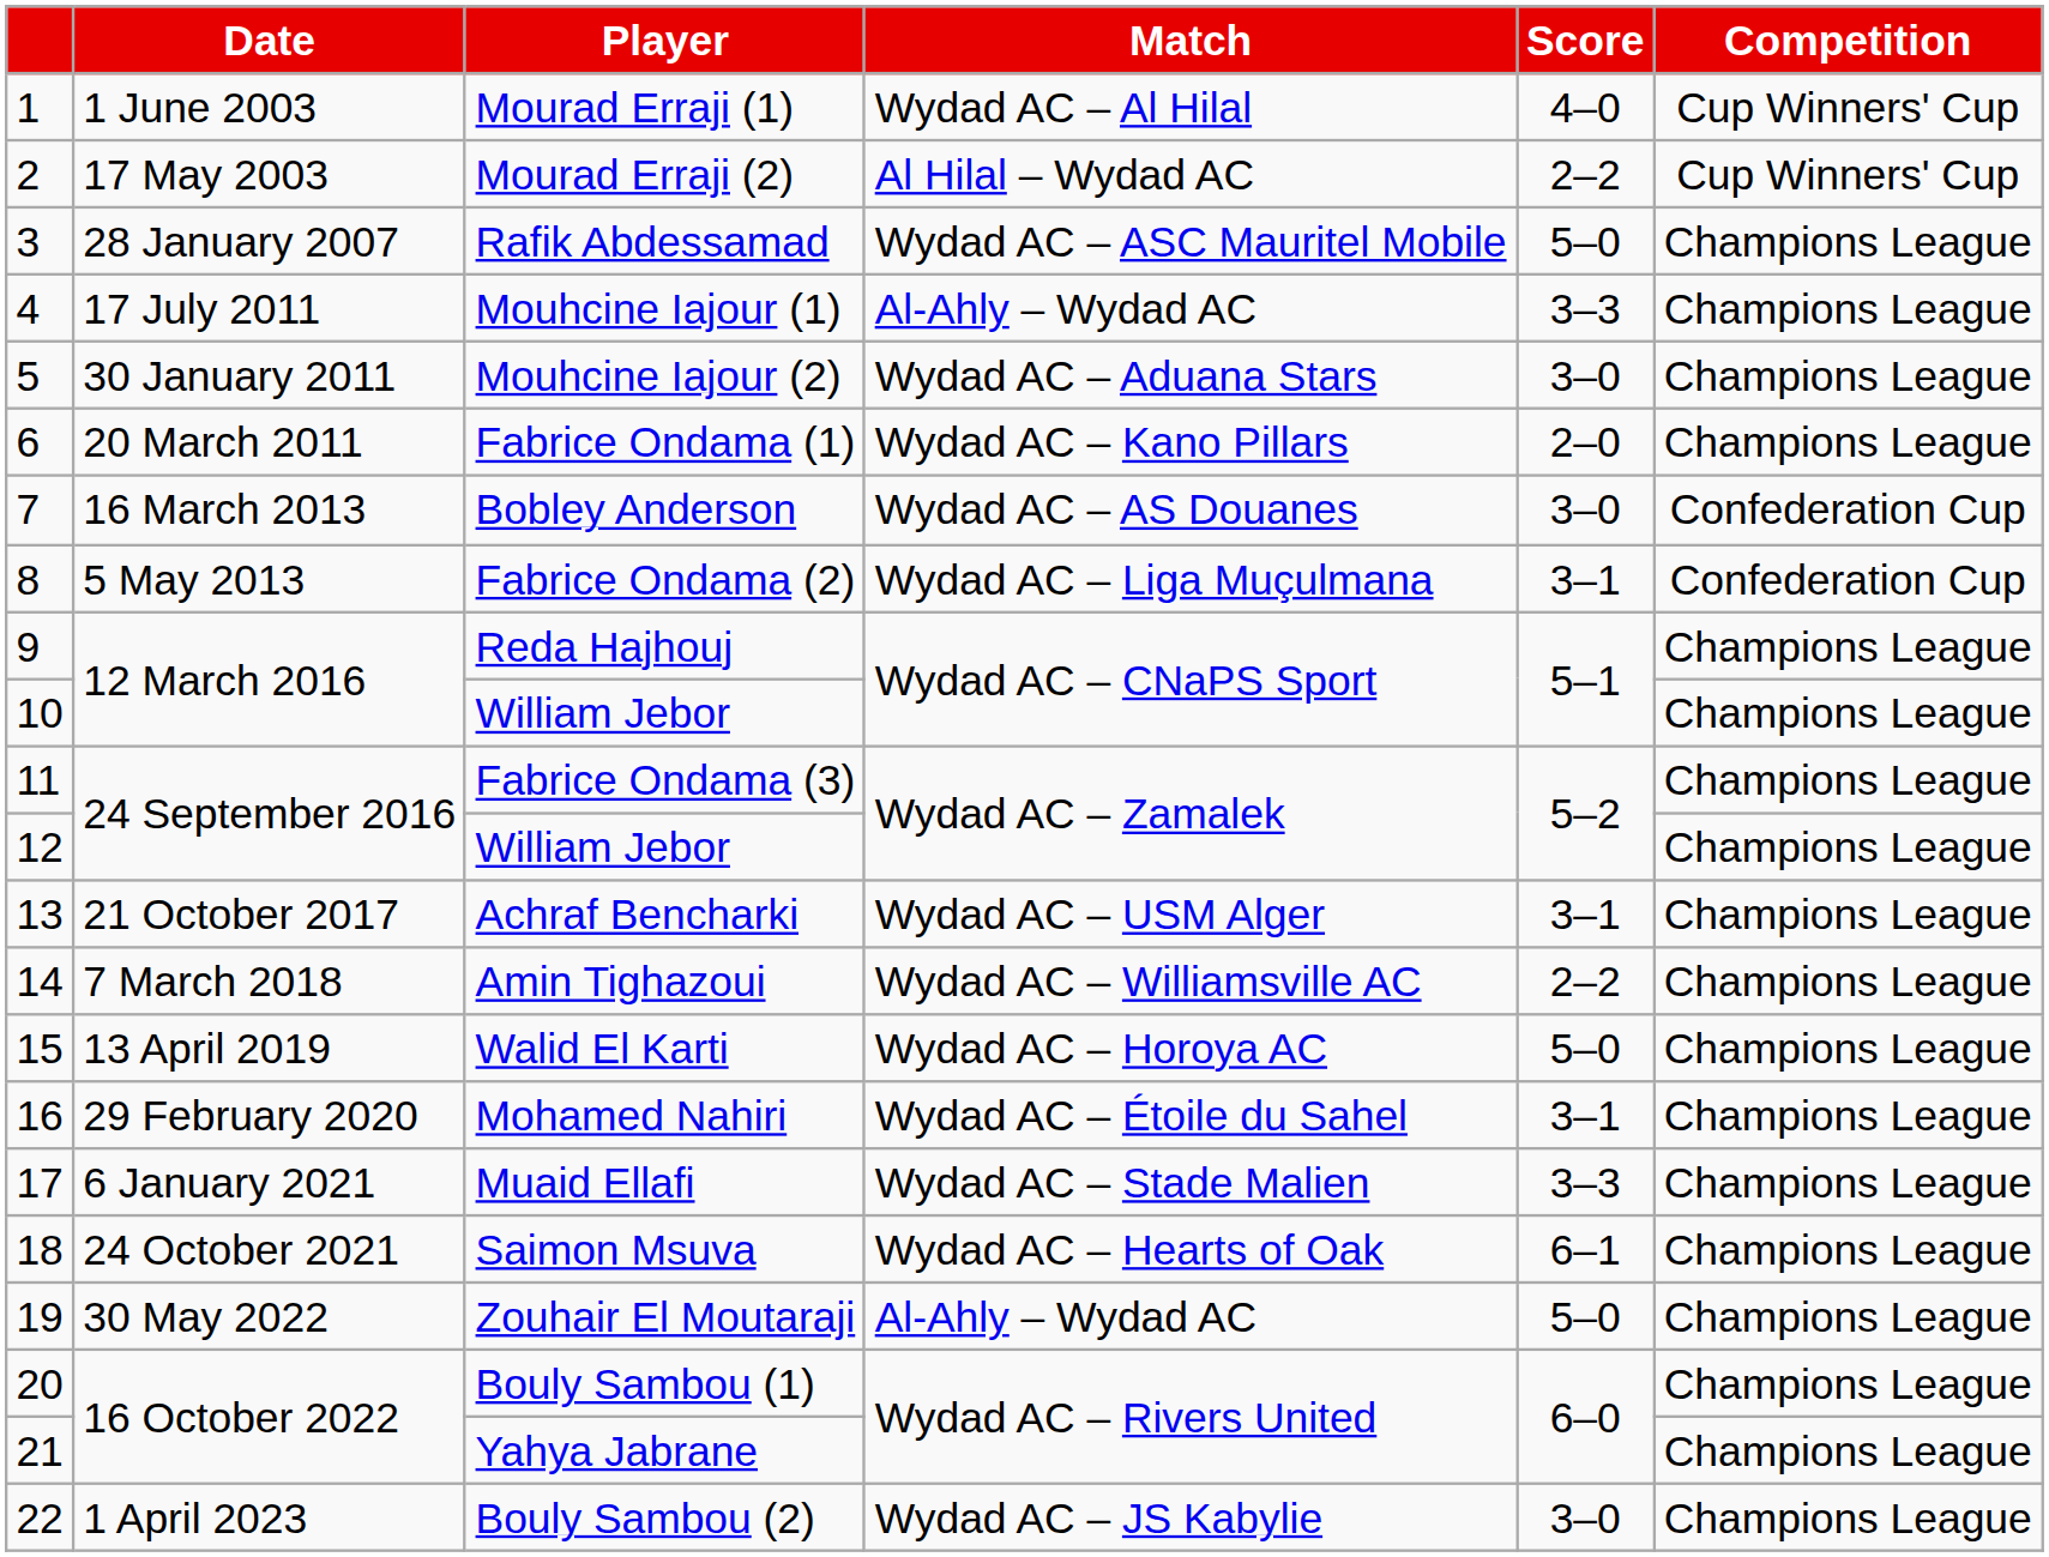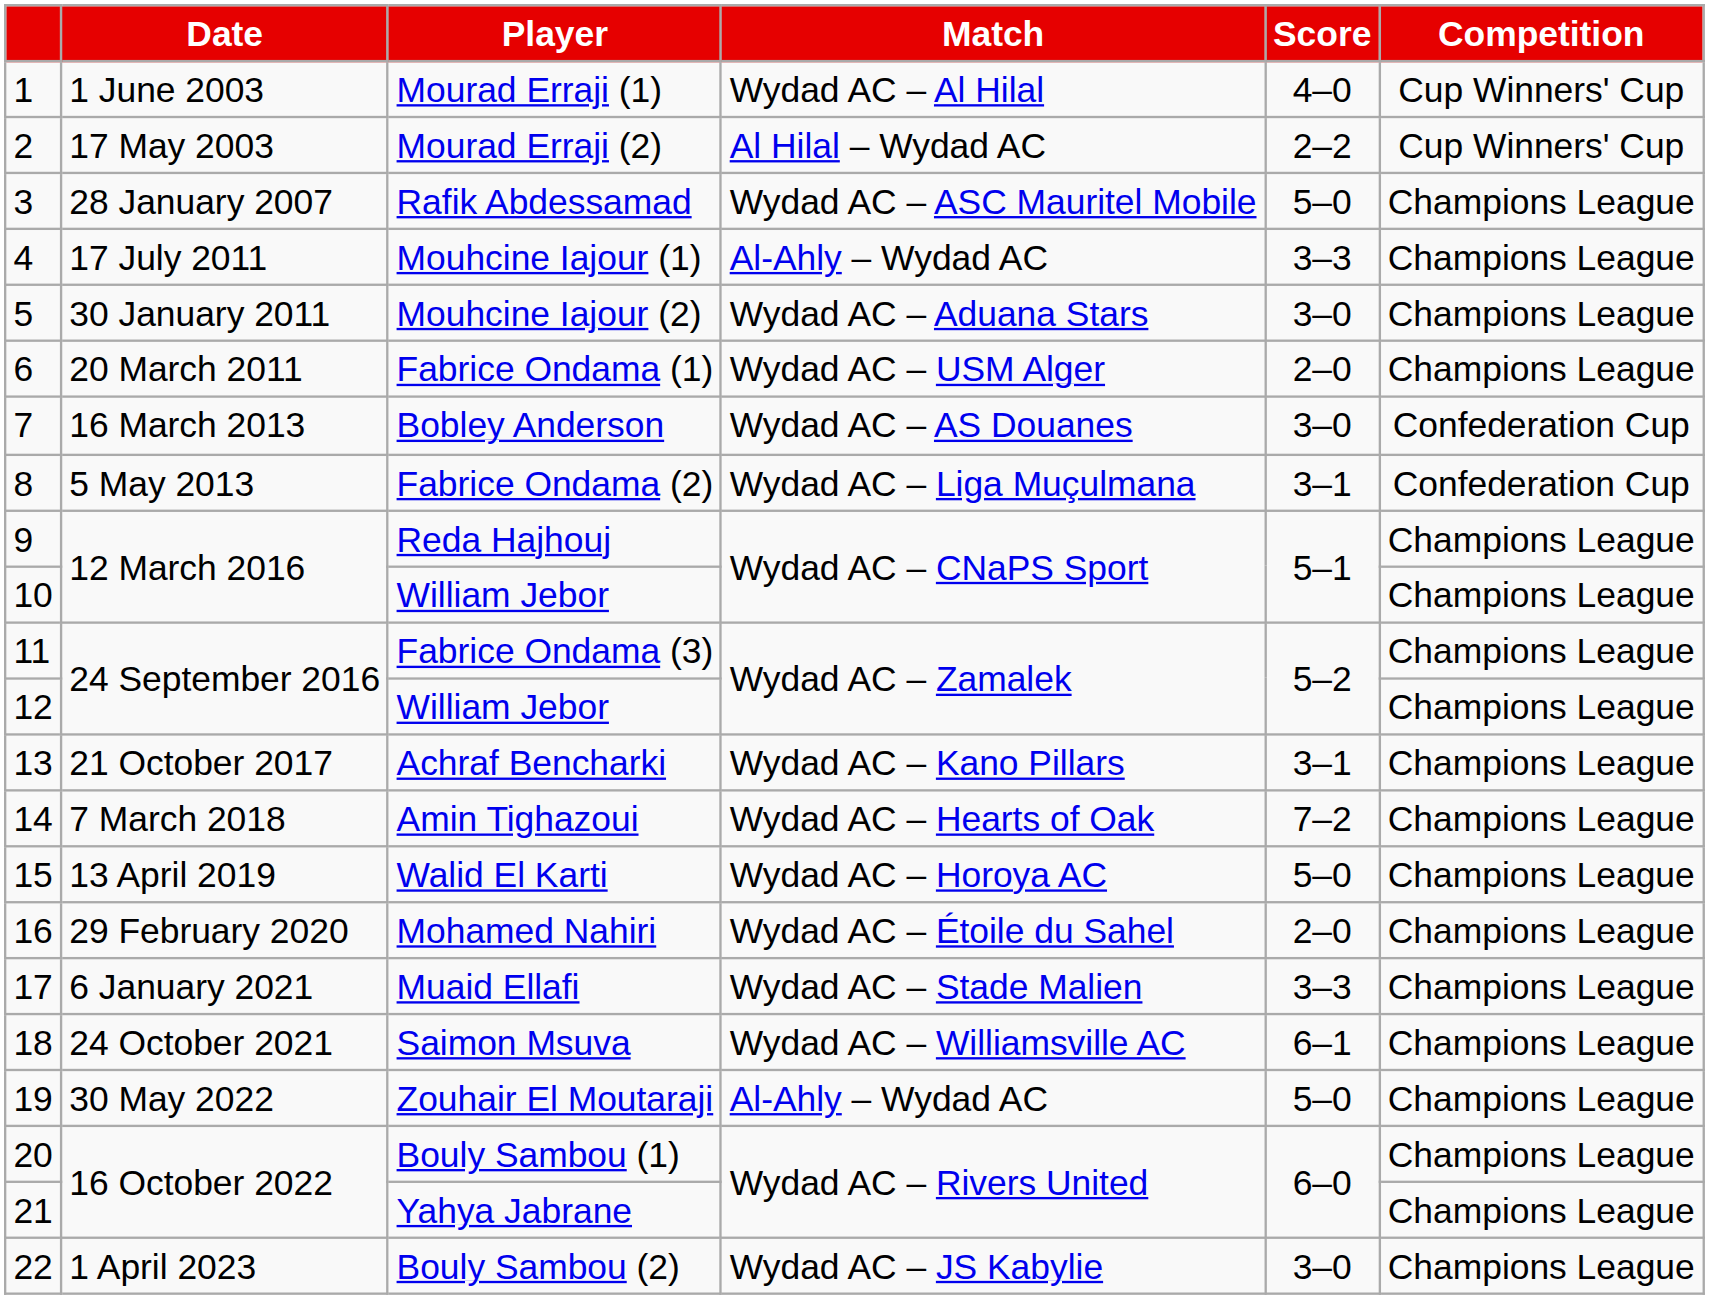 <table class="wikitable" border="0" style="text-align:center;font-size:95%">
 <tr>
 <th style="color:#FFFFFF; background:#E60000;"></th>
 <th style="color:#FFFFFF; background:#E60000;">Date</th>
 <th style="color:#FFFFFF; background:#E60000;">Player</th>
 <th style="color:#FFFFFF; background:#E60000;">Match</th>
 <th width="35" style="color:#FFFFFF; background:#E60000;">Score</th>
 <th style="color:#FFFFFF; background:#E60000;">Competition</th>
 </tr>
 <tr>
 <td align="left">1</td>
 <td align="left">1 June 2003</td>
 <td align="left"> <a href='#'>Mourad Erraji</a> (1)</td>
 <td align="left">Wydad AC – <a href='#'>Al Hilal</a></td>
 <td align="center">4–0</td>
 <td>Cup Winners' Cup</td>
 </tr>
 <tr>
 <td align="left">2</td>
 <td align="left">17 May 2003</td>
 <td align="left"> <a href='#'>Mourad Erraji</a> (2)</td>
 <td align="left"><a href='#'>Al Hilal</a> – Wydad AC</td>
 <td align="center">2–2</td>
 <td>Cup Winners' Cup</td>
 </tr>
 <tr>
 <td align="left">3</td>
 <td align="left">28 January 2007</td>
 <td align="left"> <a href='#'>Rafik Abdessamad</a></td>
 <td align="left">Wydad AC – <a href='#'>ASC Mauritel Mobile</a></td>
 <td align="center">5–0</td>
 <td>Champions League</td>
 </tr>
 <tr>
 <td align="left">4</td>
 <td align="left">17 July 2011</td>
 <td align="left"> <a href='#'>Mouhcine Iajour</a> (1)</td>
 <td align="left"><a href='#'>Al-Ahly</a> – Wydad AC</td>
 <td align="center">3–3</td>
 <td>Champions League</td>
 </tr>
 <tr>
 <td align="left">5</td>
 <td align="left">30 January 2011</td>
 <td align="left"> <a href='#'>Mouhcine Iajour</a> (2)</td>
 <td align="left">Wydad AC – <a href='#'>Aduana Stars</a></td>
 <td align="center">3–0</td>
 <td>Champions League</td>
 </tr>
 <tr>
 <td align="left">6</td>
 <td align="left">20 March 2011</td>
 <td align="left"> <a href='#'>Fabrice Ondama</a> (1)</td>
-<td align="left">Wydad AC – <a href='#'>Kano Pillars</a></td>
+<td align="left">Wydad AC – <a href='#'>USM Alger</a></td>
 <td align="center">2–0</td>
 <td>Champions League</td>
 </tr>
 <tr>
 <td align="left">7</td>
 <td align="left">16 March 2013</td>
 <td align="left"><a href='#'>Bobley Anderson</a></td>
 <td align="left">Wydad AC – <a href='#'>AS Douanes</a></td>
 <td align="center">3–0</td>
 <td>Confederation Cup</td>
 </tr>
 <tr>
 <td align="left">8</td>
 <td align="left">5 May 2013</td>
 <td align="left"> <a href='#'>Fabrice Ondama</a> (2)</td>
 <td align="left">Wydad AC – <a href='#'>Liga Muçulmana</a></td>
 <td align="center">3–1</td>
 <td>Confederation Cup</td>
 </tr>
 <tr>
 <td align="left">9</td>
 <td rowspan="2" align="left">12 March 2016</td>
 <td align="left"> <a href='#'>Reda Hajhouj</a></td>
 <td rowspan="2" align="left">Wydad AC – <a href='#'>CNaPS Sport</a></td>
 <td rowspan="2" align="center">5–1</td>
 <td>Champions League</td>
 </tr>
 <tr>
 <td align="left">10</td>
 <td align="left"> <a href='#'>William Jebor</a></td>
 <td>Champions League</td>
 </tr>
 <tr>
 <td align="left">11</td>
 <td rowspan="2" align="left">24 September 2016</td>
 <td align="left"> <a href='#'>Fabrice Ondama</a> (3)</td>
 <td rowspan="2" align="left">Wydad AC – <a href='#'>Zamalek</a></td>
 <td rowspan="2" align="center">5–2</td>
 <td>Champions League</td>
 </tr>
 <tr>
 <td align="left">12</td>
 <td align="left"> <a href='#'>William Jebor</a></td>
 <td>Champions League</td>
 </tr>
 <tr>
 <td align="left">13</td>
 <td align="left">21 October 2017</td>
 <td align="left"> <a href='#'>Achraf Bencharki</a></td>
-<td align="left">Wydad AC – <a href='#'>USM Alger</a></td>
+<td align="left">Wydad AC – <a href='#'>Kano Pillars</a></td>
 <td align="center">3–1</td>
 <td>Champions League</td>
 </tr>
 <tr>
 <td align="left">14</td>
 <td align="left">7 March 2018</td>
 <td align="left"> <a href='#'>Amin Tighazoui</a></td>
-<td align="left">Wydad AC – <a href='#'>Williamsville AC</a></td>
-<td align="center">2–2</td>
+<td align="left">Wydad AC – <a href='#'>Hearts of Oak</a></td>
+<td align="center">7–2</td>
 <td>Champions League</td>
 </tr>
 <tr>
 <td align="left">15</td>
 <td align="left">13 April 2019</td>
 <td align="left"> <a href='#'>Walid El Karti</a></td>
 <td align="left">Wydad AC – <a href='#'>Horoya AC</a></td>
 <td align="center">5–0</td>
 <td>Champions League</td>
 </tr>
 <tr>
 <td align="left">16</td>
 <td align="left">29 February 2020</td>
 <td align="left"> <a href='#'>Mohamed Nahiri</a></td>
 <td align="left">Wydad AC – <a href='#'>Étoile du Sahel</a></td>
-<td align="center">3–1</td>
+<td align="center">2–0</td>
 <td>Champions League</td>
 </tr>
 <tr>
 <td align="left">17</td>
 <td align="left">6 January 2021</td>
 <td align="left"> <a href='#'>Muaid Ellafi</a></td>
 <td align="left">Wydad AC – <a href='#'>Stade Malien</a></td>
 <td align="center">3–3</td>
 <td>Champions League</td>
 </tr>
 <tr>
 <td align="left">18</td>
 <td align="left">24 October 2021</td>
 <td align="left"> <a href='#'>Saimon Msuva</a></td>
-<td align="left">Wydad AC – <a href='#'>Hearts of Oak</a></td>
+<td align="left">Wydad AC – <a href='#'>Williamsville AC</a></td>
 <td align="center">6–1</td>
 <td>Champions League</td>
 </tr>
 <tr>
 <td>19</td>
 <td align="left">30 May 2022</td>
 <td align="left"> <a href='#'>Zouhair El Moutaraji</a></td>
 <td align="left"><a href='#'>Al-Ahly</a> – Wydad AC</td>
 <td align="center">5–0</td>
 <td>Champions League</td>
 </tr>
 <tr>
 <td align="left">20</td>
 <td rowspan="2" align="left">16 October 2022</td>
 <td align="left"> <a href='#'>Bouly Sambou</a> (1)</td>
 <td rowspan="2" align="left">Wydad AC – <a href='#'>Rivers United</a></td>
 <td rowspan="2" align="center">6–0</td>
 <td>Champions League</td>
 </tr>
 <tr>
 <td align="left">21</td>
 <td align="left"> <a href='#'>Yahya Jabrane</a></td>
 <td>Champions League</td>
 </tr>
 <tr>
 <td>22</td>
 <td align="left">1 April 2023</td>
 <td align="left"> <a href='#'>Bouly Sambou</a> (2)</td>
 <td align="left">Wydad AC – <a href='#'>JS Kabylie</a></td>
 <td align="center">3–0</td>
 <td>Champions League</td>
 </tr>
 </table>
